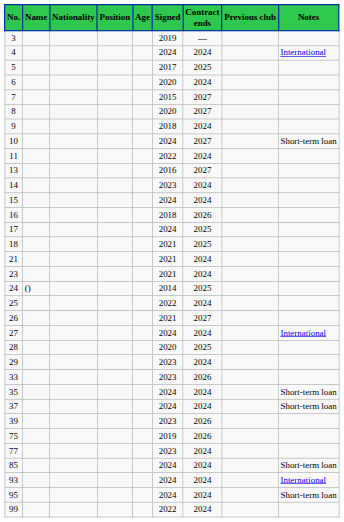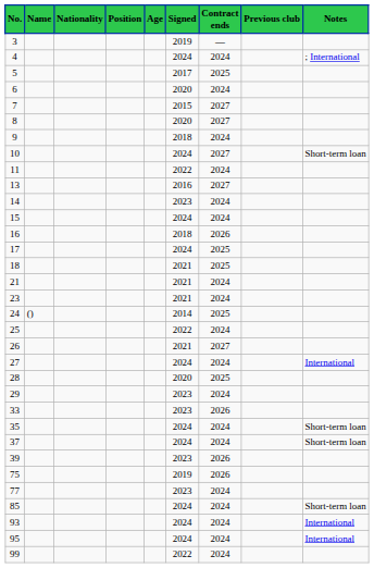 <table class="wikitable sortable" style="text-align:left; font-size:90%; max-width:1100px;">
 <tr>
 <th style="background-color:#2DC84D; color:#000; border:2px solid #0033A0;" scope="col" data-sort-type="number">No.</th>
 <th style="background-color:#2DC84D; color:#000; border:2px solid #0033A0;" scope="col">Name</th>
 <th style="background-color:#2DC84D; color:#000; border:2px solid #0033A0;" scope="col">Nationality</th>
 <th style="background-color:#2DC84D; color:#000; border:2px solid #0033A0;" scope="col">Position</th>
 <th style="background-color:#2DC84D; color:#000; border:2px solid #0033A0;" scope="col">Age</th>
 <th style="background-color:#2DC84D; color:#000; border:2px solid #0033A0;" scope="col">Signed</th>
 <th style="background-color:#2DC84D; color:#000; border:2px solid #0033A0;" scope="col">Contract<br>ends</th>
 <th style="background-color:#2DC84D; color:#000; border:2px solid #0033A0;" scope="col">Previous club</th>
 <th style="background-color:#2DC84D; color:#000; border:2px solid #0033A0;" scope="col">Notes</th>
 </tr>
 <tr>
 <td align=center>3</td>
 <td></td>
 <td></td>
 <td align=center><a href='#'></a></td>
 <td align=center></td>
 <td align=center>2019</td>
 <td align=center>—</td>
 <td></td>
 <td></td>
 </tr>
 <tr>
 <td align=center>4</td>
 <td></td>
 <td></td>
 <td align=center><a href='#'></a></td>
 <td align=center></td>
 <td align=center>2024</td>
 <td align=center>2024</td>
 <td></td>
-<td><a href='#'>International</a></td>
+<td><a href='#'></a>; <a href='#'>International</a></td>
 </tr>
 <tr>
 <td align=center>5</td>
 <td></td>
 <td></td>
 <td align=center><a href='#'></a></td>
 <td align=center></td>
 <td align=center>2017</td>
 <td align=center>2025</td>
 <td></td>
 <td></td>
 </tr>
 <tr>
 <td align=center>6</td>
 <td></td>
 <td></td>
 <td align=center><a href='#'></a></td>
 <td align=center></td>
 <td align=center>2020</td>
 <td align=center>2024</td>
 <td></td>
 <td></td>
 </tr>
 <tr>
 <td align=center>7</td>
 <td></td>
 <td></td>
 <td align=center><a href='#'></a></td>
 <td align=center></td>
 <td align=center>2015</td>
 <td align=center>2027</td>
 <td></td>
 <td></td>
 </tr>
 <tr>
 <td align=center>8</td>
 <td></td>
 <td></td>
 <td align=center><a href='#'></a></td>
 <td align=center></td>
 <td align=center>2020</td>
 <td align=center>2027</td>
 <td></td>
 <td><a href='#'></a></td>
 </tr>
 <tr>
 <td align=center>9</td>
 <td></td>
 <td></td>
 <td align=center><a href='#'></a></td>
 <td align=center></td>
 <td align=center>2018</td>
 <td align=center>2024</td>
 <td></td>
 <td><a href='#'></a></td>
 </tr>
 <tr>
 <td align=center>10</td>
 <td></td>
 <td></td>
 <td align=center><a href='#'></a></td>
 <td align=center></td>
 <td align=center>2024</td>
 <td align=center>2027</td>
 <td></td>
 <td>Short-term loan</td>
 </tr>
 <tr>
 <td align=center>11</td>
 <td></td>
 <td></td>
 <td align=center><a href='#'></a></td>
 <td align=center></td>
 <td align=center>2022</td>
 <td align=center>2024</td>
 <td></td>
 <td><a href='#'></a></td>
 </tr>
 <tr>
 <td align=center>13</td>
 <td></td>
 <td></td>
 <td align=center><a href='#'></a></td>
 <td align=center></td>
 <td align=center>2016</td>
 <td align=center>2027</td>
 <td></td>
 <td><a href='#'></a></td>
 </tr>
 <tr>
 <td align=center>14</td>
 <td></td>
 <td></td>
 <td align=center><a href='#'></a></td>
 <td align=center></td>
 <td align=center>2023</td>
 <td align=center>2024</td>
 <td></td>
 <td></td>
 </tr>
 <tr>
 <td align=center>15</td>
 <td></td>
 <td></td>
 <td align=center><a href='#'></a></td>
 <td align=center></td>
 <td align=center>2024</td>
 <td align=center>2024</td>
 <td></td>
 <td></td>
 </tr>
 <tr>
 <td align=center>16</td>
 <td></td>
 <td></td>
 <td align=center><a href='#'></a></td>
 <td align=center></td>
 <td align=center>2018</td>
 <td align=center>2026</td>
 <td></td>
 <td></td>
 </tr>
 <tr>
 <td align=center>17</td>
 <td></td>
 <td></td>
 <td align=center><a href='#'></a></td>
 <td align=center></td>
 <td align=center>2024</td>
 <td align=center>2025</td>
 <td></td>
 <td></td>
 </tr>
 <tr>
 <td align=center>18</td>
 <td></td>
 <td></td>
 <td align=center><a href='#'></a></td>
 <td align=center></td>
 <td align=center>2021</td>
 <td align=center>2025</td>
 <td></td>
 <td><a href='#'></a></td>
 </tr>
 <tr>
 <td align=center>21</td>
 <td></td>
 <td></td>
 <td align=center><a href='#'></a></td>
 <td align=center></td>
 <td align=center>2021</td>
 <td align=center>2024</td>
 <td></td>
 <td><a href='#'></a></td>
 </tr>
 <tr>
 <td align=center>23</td>
 <td></td>
 <td></td>
 <td align=center><a href='#'></a></td>
 <td align=center></td>
 <td align=center>2021</td>
 <td align=center>2024</td>
 <td></td>
 <td></td>
 </tr>
 <tr>
 <td align=center>24</td>
 <td> (<strong><a href='#'></a></strong>)</td>
 <td></td>
 <td align=center><a href='#'></a></td>
 <td align=center></td>
 <td align=center>2014</td>
 <td align=center>2025</td>
 <td></td>
 <td></td>
 </tr>
 <tr>
 <td align=center>25</td>
 <td></td>
 <td></td>
 <td align=center><a href='#'></a></td>
 <td align=center></td>
 <td align=center>2022</td>
 <td align=center>2024</td>
 <td></td>
 <td></td>
 </tr>
 <tr>
 <td align=center>26</td>
 <td></td>
 <td></td>
 <td align=center><a href='#'></a></td>
 <td align=center></td>
 <td align=center>2021</td>
 <td align=center>2027</td>
 <td></td>
 <td></td>
 </tr>
 <tr>
 <td align=center>27</td>
 <td></td>
 <td></td>
 <td align=center><a href='#'></a></td>
 <td align=center></td>
 <td align=center>2024</td>
 <td align=center>2024</td>
 <td></td>
 <td><a href='#'>International</a></td>
 </tr>
 <tr>
 <td align=center>28</td>
 <td></td>
 <td></td>
 <td align=center><a href='#'></a></td>
 <td align=center></td>
 <td align=center>2020</td>
 <td align=center>2025</td>
 <td></td>
 <td></td>
 </tr>
 <tr>
 <td align=center>29</td>
 <td></td>
 <td></td>
 <td align=center><a href='#'></a></td>
 <td align=center></td>
 <td align=center>2023</td>
 <td align=center>2024</td>
 <td></td>
 <td><a href='#'></a></td>
 </tr>
 <tr>
 <td align=center>33</td>
 <td></td>
 <td></td>
 <td align=center><a href='#'></a></td>
 <td align=center></td>
 <td align=center>2023</td>
 <td align=center>2026</td>
 <td></td>
 <td><a href='#'></a></td>
 </tr>
 <tr>
 <td align=center>35</td>
 <td></td>
 <td></td>
 <td align=center><a href='#'></a></td>
 <td align=center></td>
 <td align=center>2024</td>
 <td align=center>2024</td>
 <td></td>
 <td>Short-term loan</td>
 </tr>
 <tr>
 <td align=center>37</td>
 <td></td>
 <td></td>
 <td align=center><a href='#'></a></td>
 <td align=center></td>
 <td align=center>2024</td>
 <td align=center>2024</td>
 <td></td>
 <td>Short-term loan</td>
 </tr>
 <tr>
 <td align=center>39</td>
 <td></td>
 <td></td>
 <td align=center><a href='#'></a></td>
 <td align=center></td>
 <td align=center>2023</td>
 <td align=center>2026</td>
 <td></td>
 <td><a href='#'></a></td>
 </tr>
 <tr>
 <td align=center>75</td>
 <td></td>
 <td></td>
 <td align=center><a href='#'></a></td>
 <td align=center></td>
 <td align=center>2019</td>
 <td align=center>2026</td>
 <td></td>
 <td><a href='#'></a></td>
 </tr>
 <tr>
 <td align=center>77</td>
 <td></td>
 <td></td>
 <td align=center><a href='#'></a></td>
 <td align=center></td>
 <td align=center>2023</td>
 <td align=center>2024</td>
 <td></td>
 <td><a href='#'></a></td>
 </tr>
 <tr>
 <td align=center>85</td>
 <td></td>
 <td></td>
 <td align=center><a href='#'></a></td>
 <td align=center></td>
 <td align=center>2024</td>
 <td align=center>2024</td>
 <td></td>
 <td>Short-term loan</td>
 </tr>
 <tr>
 <td align=center>93</td>
 <td></td>
 <td></td>
 <td align=center><a href='#'></a></td>
 <td align=center></td>
 <td align=center>2024</td>
 <td align=center>2024</td>
 <td></td>
 <td><a href='#'>International</a></td>
 </tr>
 <tr>
 <td align=center>95</td>
 <td></td>
 <td></td>
 <td align=center><a href='#'></a></td>
 <td align=center></td>
 <td align=center>2024</td>
 <td align=center>2024</td>
 <td></td>
-<td>Short-term loan</td>
+<td><a href='#'>International</a></td>
 </tr>
 <tr>
 <td align=center>99</td>
 <td></td>
 <td></td>
 <td align=center><a href='#'></a></td>
 <td align=center></td>
 <td align=center>2022</td>
 <td align=center>2024</td>
 <td></td>
 <td><a href='#'></a></td>
 </tr>
 </table>
